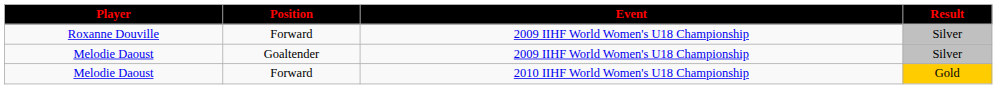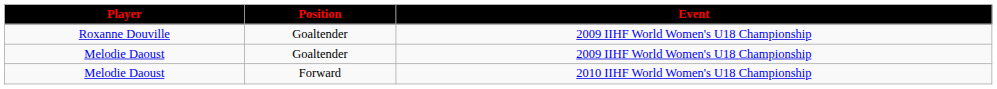 <table class="wikitable" width="80%">
 <tr align="center"  style="background:black;color:red;">
 <td><strong>Player</strong></td>
 <td><strong>Position</strong></td>
 <td><strong>Event</strong></td>
-<td><strong>Result</strong></td>
 </tr>
 <tr align="center" bgcolor="">
 <td><a href='#'>Roxanne Douville</a></td>
-<td>Forward</td>
+<td>Goaltender</td>
 <td><a href='#'>2009 IIHF World Women's U18 Championship</a></td>
-<td bgcolor="silver">Silver</td>
 </tr>
 <tr align="center" bgcolor="">
 <td><a href='#'>Melodie Daoust</a></td>
 <td>Goaltender</td>
 <td><a href='#'>2009 IIHF World Women's U18 Championship</a></td>
-<td bgcolor="silver">Silver</td>
 </tr>
 <tr align="center" bgcolor="">
 <td><a href='#'>Melodie Daoust</a></td>
 <td>Forward</td>
 <td><a href='#'>2010 IIHF World Women's U18 Championship</a></td>
-<td bgcolor="#FFCC00">Gold</td>
 </tr>
 </table>
